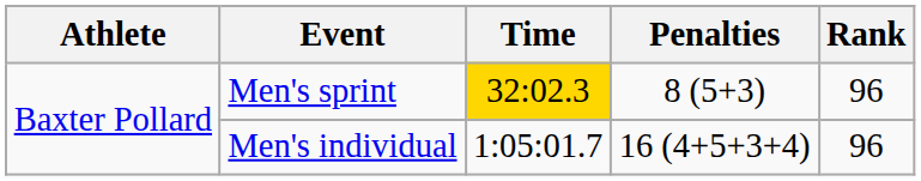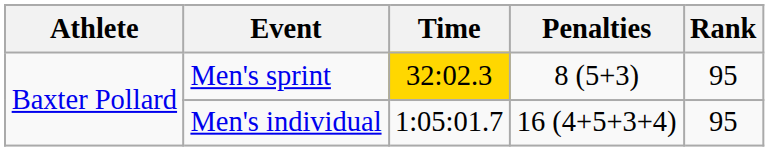 <table class="wikitable" style="font-size:90%">
 <tr>
 <th>Athlete</th>
 <th>Event</th>
 <th>Time</th>
 <th>Penalties</th>
 <th>Rank</th>
 </tr>
 <tr align=center>
 <td align=left rowspan=2><a href='#'>Baxter Pollard</a></td>
 <td align=left><a href='#'>Men's sprint</a></td>
 <td style="background: gold;">32:02.3</td>
 <td>8 (5+3)</td>
-<td>96</td>
+<td>95</td>
 </tr>
 <tr align=center>
 <td align=left><a href='#'>Men's individual</a></td>
 <td>1:05:01.7</td>
 <td>16 (4+5+3+4)</td>
-<td>96</td>
+<td>95</td>
 </tr>
 </table>
